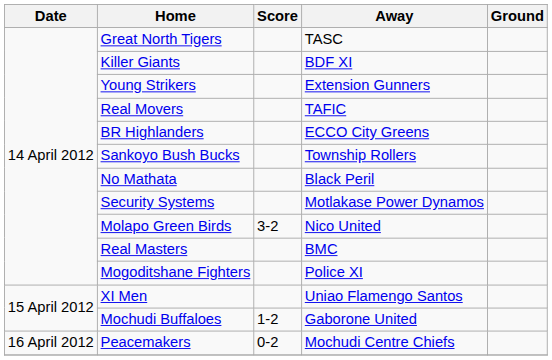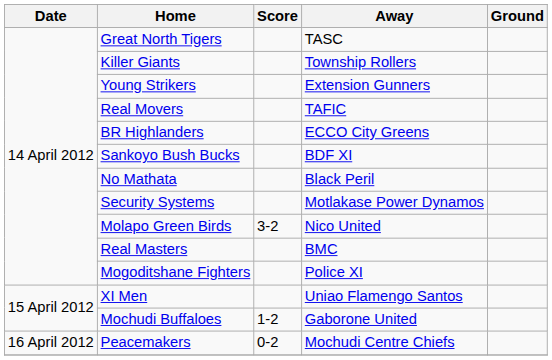 <table class="wikitable">
 <tr>
 <th>Date</th>
 <th>Home</th>
 <th>Score</th>
 <th>Away</th>
 <th>Ground</th>
 </tr>
 <tr>
 <td rowspan="11">14 April 2012</td>
 <td><a href='#'>Great North Tigers</a></td>
 <td></td>
 <td>TASC</td>
 <td></td>
 </tr>
 <tr>
 <td><a href='#'>Killer Giants</a></td>
 <td></td>
-<td><a href='#'>BDF XI</a></td>
+<td><a href='#'>Township Rollers</a></td>
 <td></td>
 </tr>
 <tr>
 <td><a href='#'>Young Strikers</a></td>
 <td></td>
 <td><a href='#'>Extension Gunners</a></td>
 <td></td>
 </tr>
 <tr>
 <td><a href='#'>Real Movers</a></td>
 <td></td>
 <td><a href='#'>TAFIC</a></td>
 <td></td>
 </tr>
 <tr>
 <td><a href='#'>BR Highlanders</a></td>
 <td></td>
 <td><a href='#'>ECCO City Greens</a></td>
 <td></td>
 </tr>
 <tr>
 <td><a href='#'>Sankoyo Bush Bucks</a></td>
 <td></td>
-<td><a href='#'>Township Rollers</a></td>
+<td><a href='#'>BDF XI</a></td>
 <td></td>
 </tr>
 <tr>
 <td><a href='#'>No Mathata</a></td>
 <td></td>
 <td><a href='#'>Black Peril</a></td>
 <td></td>
 </tr>
 <tr>
 <td><a href='#'>Security Systems</a></td>
 <td></td>
 <td><a href='#'>Motlakase Power Dynamos</a></td>
 <td></td>
 </tr>
 <tr>
 <td><a href='#'>Molapo Green Birds</a></td>
 <td>3-2</td>
 <td><a href='#'>Nico United</a></td>
 <td></td>
 </tr>
 <tr>
 <td><a href='#'>Real Masters</a></td>
 <td></td>
 <td><a href='#'>BMC</a></td>
 <td></td>
 </tr>
 <tr>
 <td><a href='#'>Mogoditshane Fighters</a></td>
 <td></td>
 <td><a href='#'>Police XI</a></td>
 <td></td>
 </tr>
 <tr>
 <td rowspan="2">15 April 2012</td>
 <td><a href='#'>XI Men</a></td>
 <td></td>
 <td><a href='#'>Uniao Flamengo Santos</a></td>
 <td></td>
 </tr>
 <tr>
 <td><a href='#'>Mochudi Buffaloes</a></td>
 <td>1-2</td>
 <td><a href='#'>Gaborone United</a></td>
 <td></td>
 </tr>
 <tr>
 <td>16 April 2012</td>
 <td><a href='#'>Peacemakers</a></td>
 <td>0-2</td>
 <td><a href='#'>Mochudi Centre Chiefs</a></td>
 <td></td>
 </tr>
 <tr>
 </tr>
 </table>
